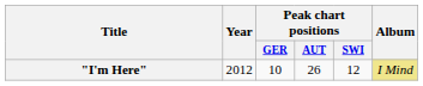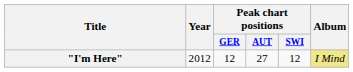 <table class="wikitable plainrowheaders" style="text-align:center;">
 <tr>
 <th scope="col" rowspan="2" style="width:16em;">Title</th>
 <th scope="col" rowspan="2">Year</th>
 <th scope="col" colspan="3">Peak chart positions</th>
 <th scope="col" rowspan="2">Album</th>
 </tr>
 <tr>
 <th style="width:3em;font-size:85%"><a href='#'>GER</a><br></th>
 <th style="width:3em;font-size:85%"><a href='#'>AUT</a><br></th>
 <th style="width:3em;font-size:85%"><a href='#'>SWI</a><br></th>
 </tr>
 <tr>
 <th scope="row">"I'm Here"</th>
 <td rowspan="1">2012</td>
-<td>10</td>
-<td>26</td>
+<td>12</td>
+<td>27</td>
 <td>12</td>
 <td rowspan=1 style="background: khaki;"><em>I Mind</em></td>
 </tr>
 </table>
